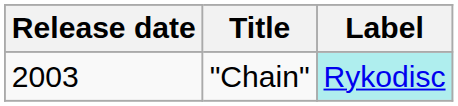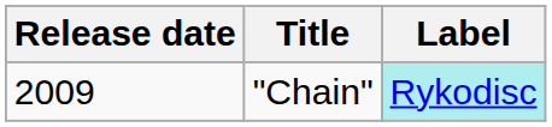 <table class="wikitable">
 <tr>
 <th>Release date</th>
 <th>Title</th>
 <th>Label</th>
 </tr>
 <tr>
-<td>2003</td>
+<td>2009</td>
 <td>"Chain"</td>
 <td style="background: paleturquoise;"><a href='#'>Rykodisc</a></td>
 </tr>
 </table>
